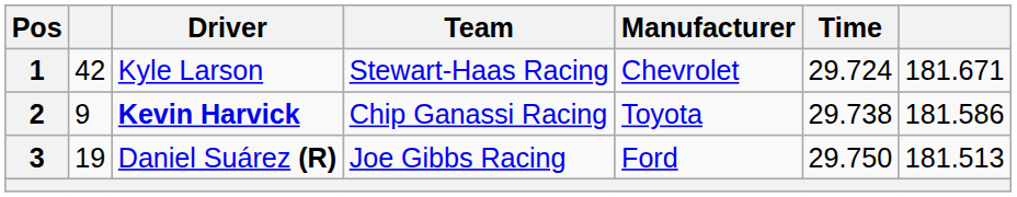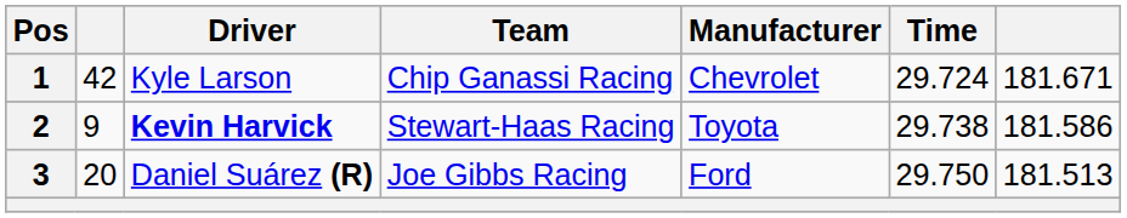 <table class="wikitable" style="font-size:95%">
 <tr>
 <th>Pos</th>
 <th></th>
 <th>Driver</th>
 <th>Team</th>
 <th>Manufacturer</th>
 <th>Time</th>
 <th></th>
 </tr>
 <tr>
 <th>1</th>
 <td>42</td>
 <td><a href='#'>Kyle Larson</a></td>
-<td><a href='#'>Stewart-Haas Racing</a></td>
+<td><a href='#'>Chip Ganassi Racing</a></td>
 <td><a href='#'>Chevrolet</a></td>
 <td>29.724</td>
 <td>181.671</td>
 </tr>
 <tr>
 <th>2</th>
 <td>9</td>
 <td><strong><a href='#'>Kevin Harvick</a></strong></td>
-<td><a href='#'>Chip Ganassi Racing</a></td>
+<td><a href='#'>Stewart-Haas Racing</a></td>
 <td><a href='#'>Toyota</a></td>
 <td>29.738</td>
 <td>181.586</td>
 </tr>
 <tr>
 <th>3</th>
-<td>19</td>
+<td>20</td>
 <td><a href='#'>Daniel Suárez</a> <strong>(R)</strong></td>
 <td><a href='#'>Joe Gibbs Racing</a></td>
 <td><a href='#'>Ford</a></td>
 <td>29.750</td>
 <td>181.513</td>
 </tr>
 <tr>
 <th colspan="7"></th>
 </tr>
 </table>
